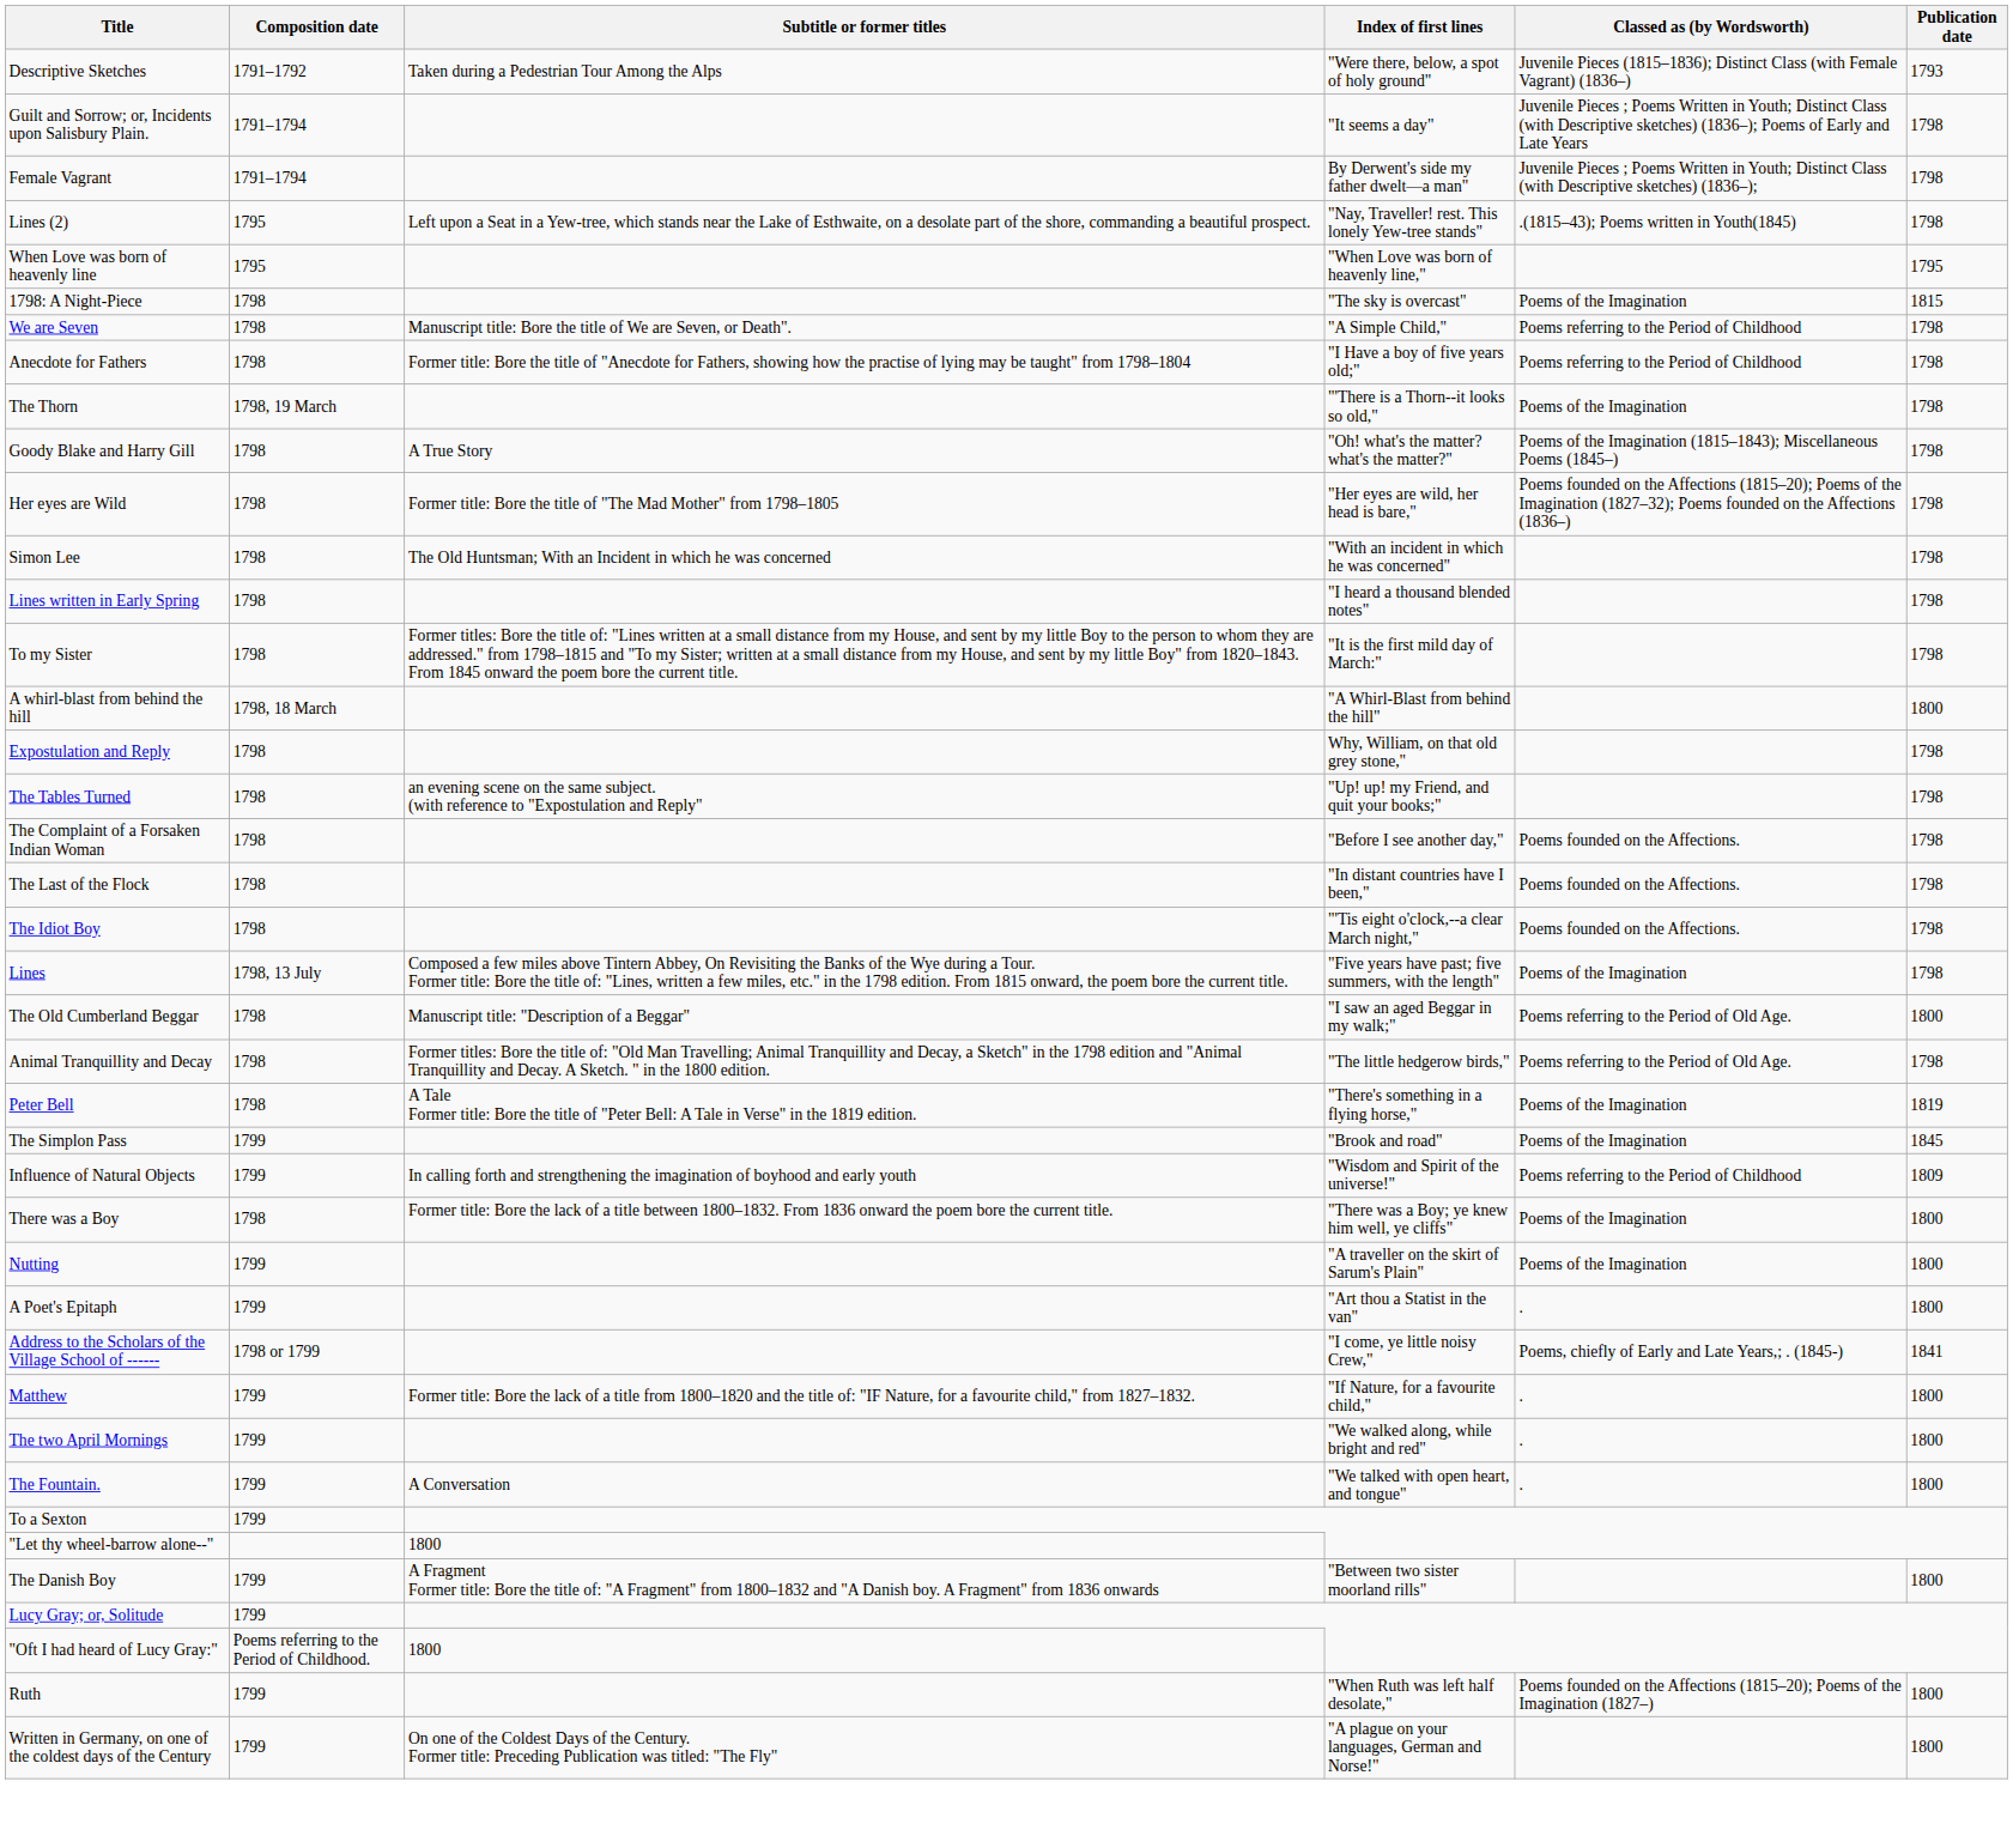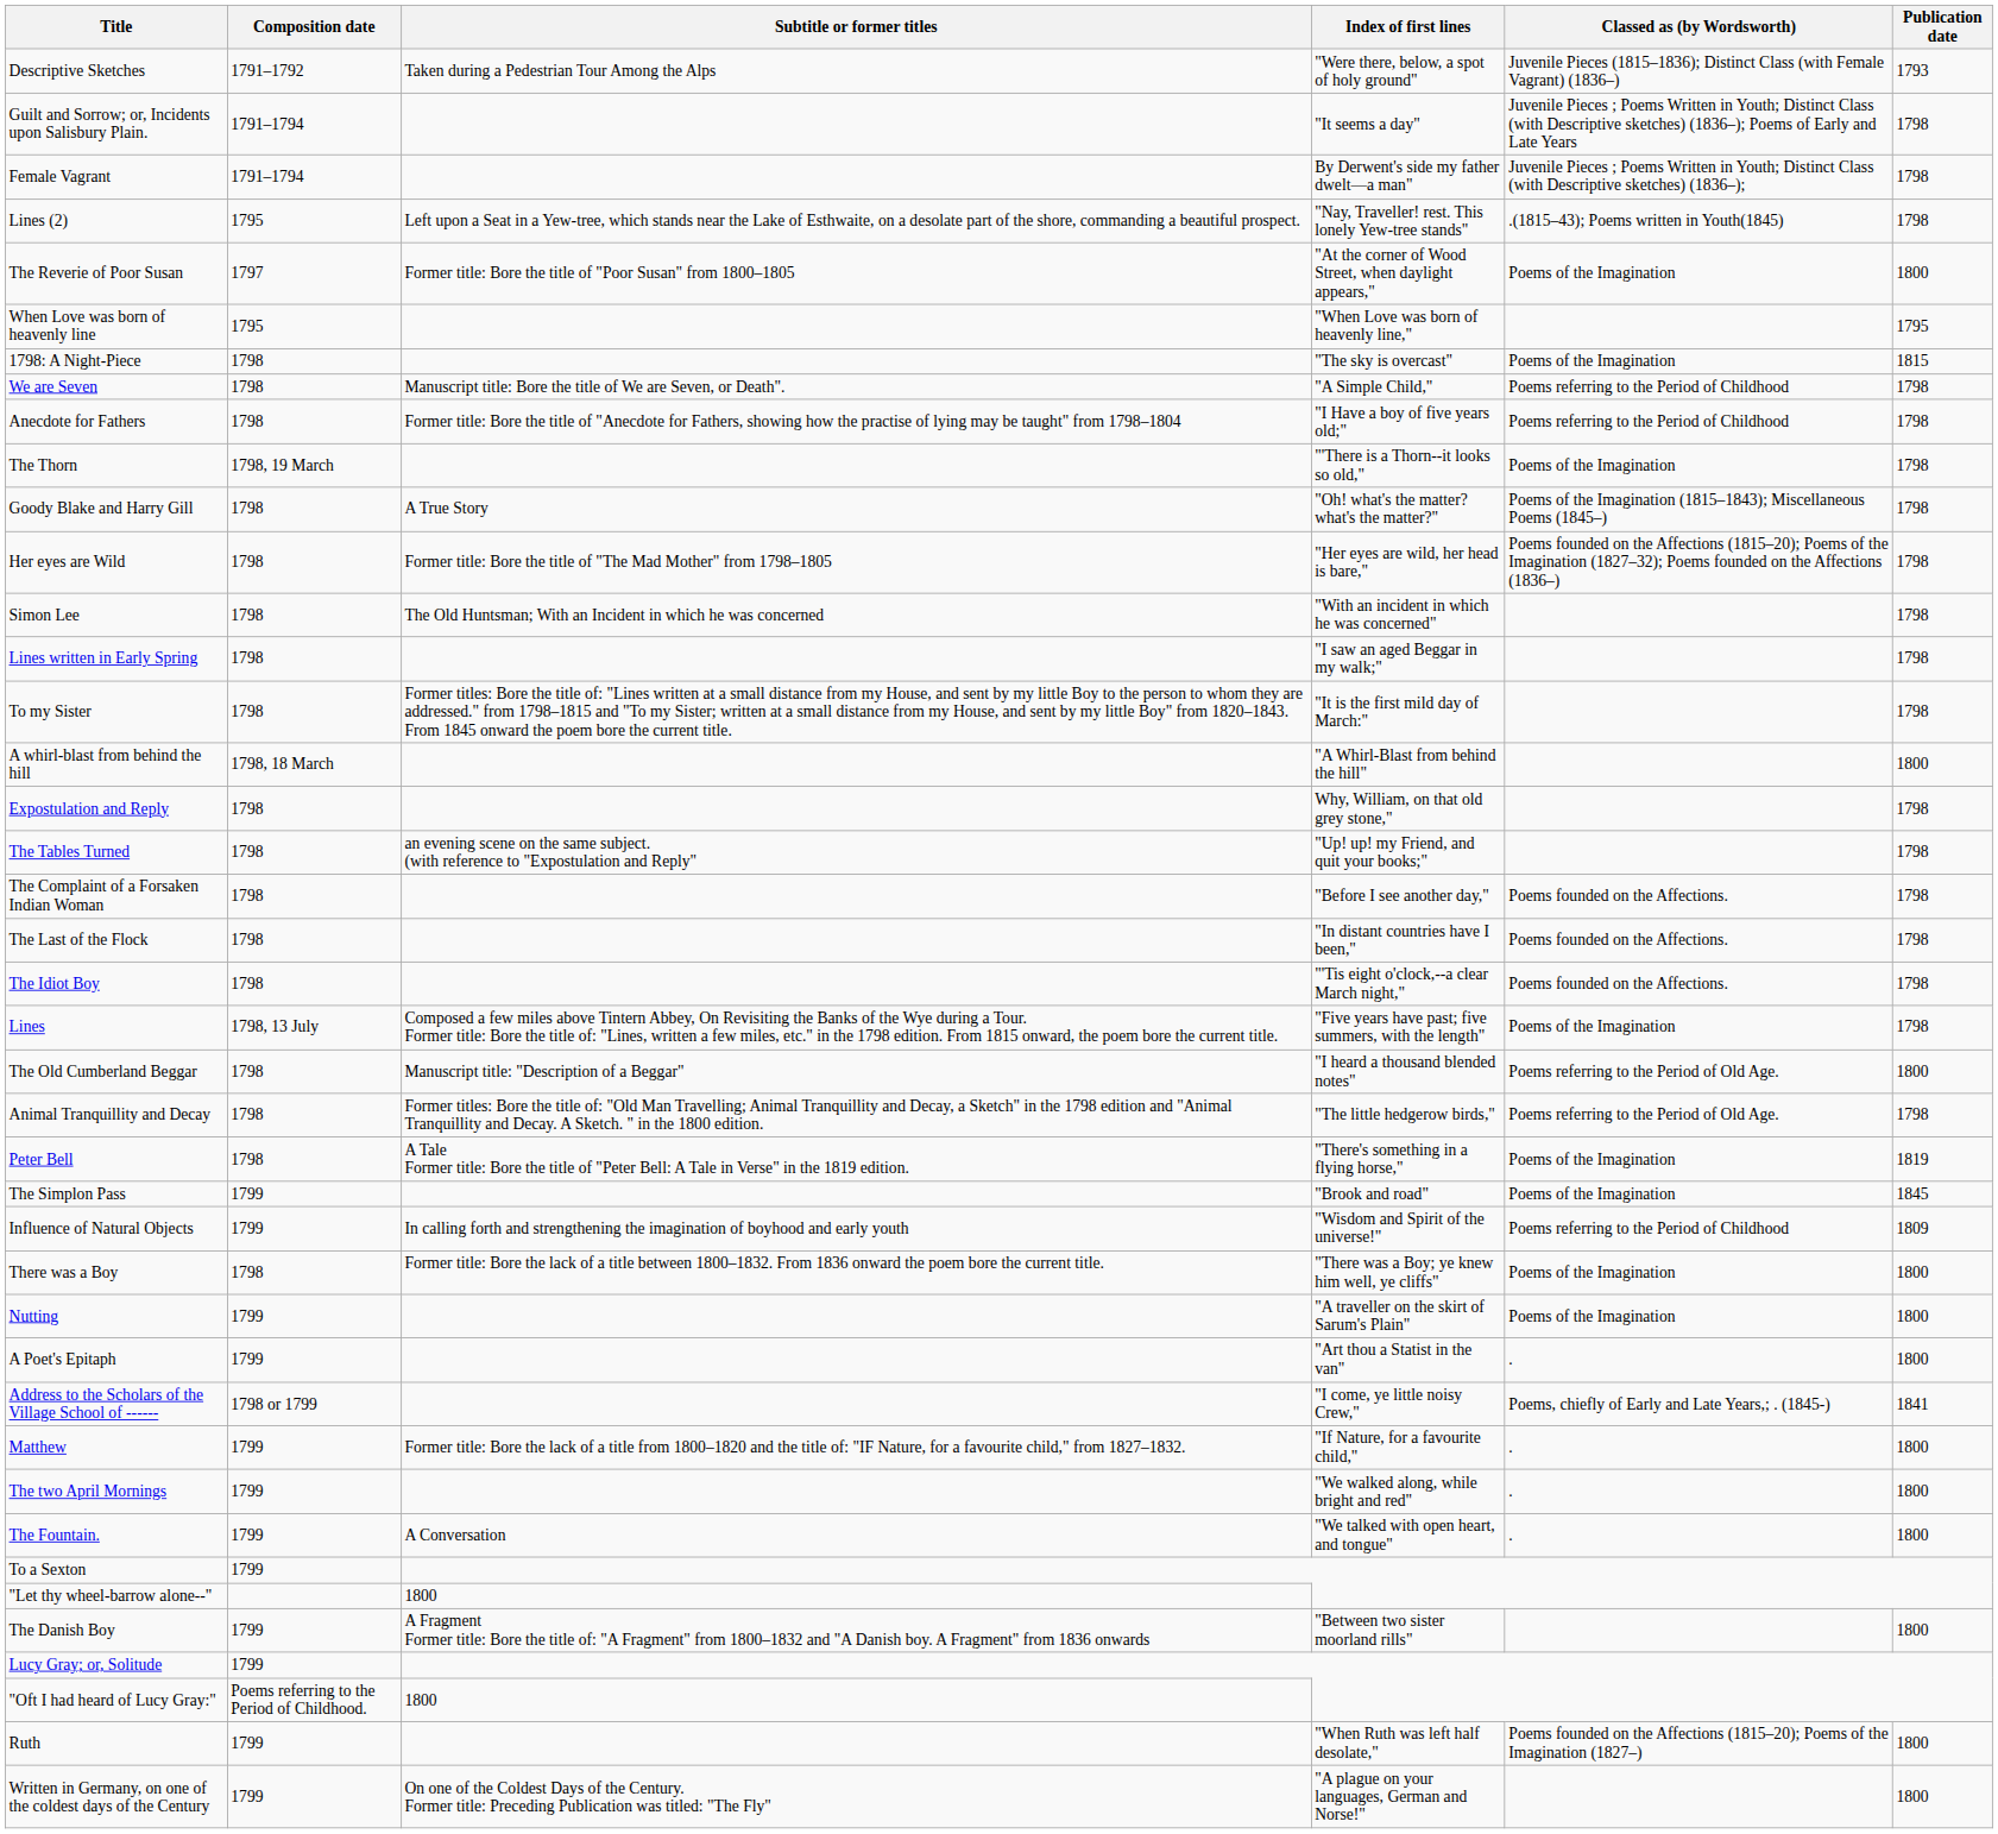 <table class="wikitable">
 <tr>
 <th>Title</th>
 <th>Composition date</th>
 <th>Subtitle or former titles</th>
 <th>Index of first lines</th>
 <th>Classed as (by Wordsworth)</th>
 <th>Publication date</th>
 </tr>
 <tr>
 <td>Descriptive Sketches</td>
 <td>1791–1792</td>
 <td>Taken during a Pedestrian Tour Among the Alps</td>
 <td>"Were there, below, a spot of holy ground"</td>
 <td><span>Juvenile Pieces</span>  (1815–1836); Distinct Class (with Female Vagrant) (1836–)</td>
 <td>1793</td>
 </tr>
 <tr>
 <td>Guilt and Sorrow; or, Incidents upon Salisbury Plain.</td>
 <td>1791–1794</td>
 <td></td>
 <td>"It seems a day"</td>
 <td><span>Juvenile Pieces</span> ; <span>Poems Written in Youth</span>; Distinct Class (with Descriptive sketches) (1836–); <span>Poems of Early and Late Years</span></td>
 <td>1798</td>
 </tr>
 <tr>
 <td>Female Vagrant</td>
 <td>1791–1794</td>
 <td></td>
 <td>By Derwent's side my father dwelt—a man"</td>
 <td><span>Juvenile Pieces</span> ; <span>Poems Written in Youth</span>; Distinct Class (with Descriptive sketches) (1836–);</td>
 <td>1798</td>
 </tr>
 <tr>
 <td>Lines (2)</td>
 <td>1795</td>
 <td>Left upon a Seat in a Yew-tree, which stands near the Lake of Esthwaite, on a desolate part of the shore, commanding a beautiful prospect.</td>
 <td>"Nay, Traveller! rest. This lonely Yew-tree stands"</td>
 <td>.(1815–43); Poems written in Youth(1845)</td>
 <td>1798</td>
+</tr>
+<tr>
+<td>The Reverie of Poor Susan</td>
+<td>1797</td>
+<td>Former title: Bore the title of "Poor Susan" from 1800–1805</td>
+<td>"At the corner of Wood Street, when daylight appears,"</td>
+<td><span>Poems of the Imagination</span></td>
+<td>1800</td>
 </tr>
 <tr>
 <td>When Love was born of heavenly line</td>
 <td>1795</td>
 <td></td>
 <td>"When Love was born of heavenly line,"</td>
 <td></td>
 <td>1795</td>
 </tr>
 <tr>
 <td>1798: A Night-Piece</td>
 <td>1798</td>
 <td></td>
 <td>"The sky is overcast"</td>
 <td><span>Poems of the Imagination</span></td>
 <td>1815</td>
 </tr>
 <tr>
 <td><a href='#'>We are Seven</a></td>
 <td>1798</td>
 <td>Manuscript title: Bore the title of We are Seven, or Death".</td>
 <td>"A Simple Child,"</td>
 <td><span>Poems referring to the Period of Childhood</span></td>
 <td>1798</td>
 </tr>
 <tr>
 <td>Anecdote for Fathers</td>
 <td>1798</td>
 <td>Former title: Bore the title of "Anecdote for Fathers, showing how the practise of lying may be taught" from 1798–1804</td>
 <td>"I Have a boy of five years old;"</td>
 <td><span>Poems referring to the Period of Childhood</span></td>
 <td>1798</td>
 </tr>
 <tr>
 <td>The Thorn</td>
 <td>1798, 19 March</td>
 <td></td>
 <td>"'There is a Thorn--it looks so old,"</td>
 <td><span>Poems of the Imagination</span></td>
 <td>1798</td>
 </tr>
 <tr>
 <td>Goody Blake and Harry Gill</td>
 <td>1798</td>
 <td>A True Story</td>
 <td>"Oh! what's the matter? what's the matter?"</td>
 <td><span>Poems of the Imagination</span> (1815–1843); Miscellaneous Poems (1845–)</td>
 <td>1798</td>
 </tr>
 <tr>
 <td>Her eyes are Wild</td>
 <td>1798</td>
 <td>Former title: Bore the title of "The Mad Mother" from 1798–1805</td>
 <td>"Her eyes are wild, her head is bare,"</td>
 <td><span>Poems founded on the Affections</span> (1815–20); <span>Poems of the Imagination</span> (1827–32); <span>Poems founded on the Affections</span> (1836–)</td>
 <td>1798</td>
 </tr>
 <tr>
 <td>Simon Lee</td>
 <td>1798</td>
 <td>The Old Huntsman; With an Incident in which he was concerned</td>
 <td>"With an incident in which he was concerned"</td>
 <td></td>
 <td>1798</td>
 </tr>
 <tr>
 <td><a href='#'>Lines written in Early Spring</a></td>
 <td>1798</td>
 <td></td>
-<td>"I heard a thousand blended notes"</td>
+<td>"I saw an aged Beggar in my walk;"</td>
 <td></td>
 <td>1798</td>
 </tr>
 <tr>
 <td>To my Sister</td>
 <td>1798</td>
 <td>Former titles: Bore the title of: "Lines written at a small distance from my House, and sent by my little Boy to the person to whom they are addressed." from  1798–1815 and "To my Sister; written at a small distance from my House, and sent by my little Boy" from 1820–1843. From 1845 onward the poem bore the current title.</td>
 <td>"It is the first mild day of March:"</td>
 <td></td>
 <td>1798</td>
 </tr>
 <tr>
 <td>A whirl-blast from behind the hill</td>
 <td>1798, 18 March</td>
 <td></td>
 <td>"A Whirl-Blast from behind the hill"</td>
 <td></td>
 <td>1800</td>
 </tr>
 <tr>
 <td><a href='#'>Expostulation and Reply</a></td>
 <td>1798</td>
 <td></td>
 <td>Why, William, on that old grey stone,"</td>
 <td></td>
 <td>1798</td>
 </tr>
 <tr>
 <td><a href='#'>The Tables Turned</a></td>
 <td>1798</td>
 <td>an evening scene on the same subject.<br>(with reference to "Expostulation and Reply"</td>
 <td>"Up! up! my Friend, and quit your books;"</td>
 <td></td>
 <td>1798</td>
 </tr>
 <tr>
 <td>The Complaint of a Forsaken Indian Woman</td>
 <td>1798</td>
 <td></td>
 <td>"Before I see another day,"</td>
 <td><span>Poems founded on the Affections</span>.</td>
 <td>1798</td>
 </tr>
 <tr>
 <td>The Last of the Flock</td>
 <td>1798</td>
 <td></td>
 <td>"In distant countries have I been,"</td>
 <td><span>Poems founded on the Affections</span>.</td>
 <td>1798</td>
 </tr>
 <tr>
 <td><a href='#'>The Idiot Boy</a></td>
 <td>1798</td>
 <td></td>
 <td>"'Tis eight o'clock,--a clear March night,"</td>
 <td><span>Poems founded on the Affections</span>.</td>
 <td>1798</td>
 </tr>
 <tr>
 <td><a href='#'>Lines</a></td>
 <td>1798, 13 July</td>
 <td>Composed a few miles above Tintern Abbey, On Revisiting the Banks of the Wye during a Tour.<br>Former title: Bore the title of: "Lines, written a few miles, etc."  in the 1798 edition. From 1815 onward, the poem bore the current title.</td>
 <td>"Five years have past; five summers, with the length"</td>
 <td><span>Poems of the Imagination</span></td>
 <td>1798</td>
 </tr>
 <tr>
 <td>The Old Cumberland Beggar</td>
 <td>1798</td>
 <td>Manuscript title: "Description of a Beggar"<br></td>
-<td>"I saw an aged Beggar in my walk;"</td>
+<td>"I heard a thousand blended notes"</td>
 <td>Poems referring to the Period of Old Age.</td>
 <td>1800</td>
 </tr>
 <tr>
 <td>Animal Tranquillity and Decay</td>
 <td>1798</td>
 <td>Former titles: Bore the title of: "Old Man Travelling; Animal Tranquillity and Decay, a Sketch" in the 1798 edition and "Animal Tranquillity and Decay. A Sketch. " in the 1800 edition.</td>
 <td>"The little hedgerow birds,"</td>
 <td>Poems referring to the Period of Old Age.</td>
 <td>1798</td>
 </tr>
 <tr>
 <td><a href='#'>Peter Bell</a></td>
 <td>1798</td>
 <td>A Tale<br>Former title: Bore the title of "Peter Bell: A Tale in Verse" in the 1819 edition.</td>
 <td>"There's something in a flying horse,"</td>
 <td><span>Poems of the Imagination</span></td>
 <td>1819</td>
 </tr>
 <tr>
 <td>The Simplon Pass</td>
 <td>1799</td>
 <td></td>
 <td>"Brook and road"</td>
 <td><span>Poems of the Imagination</span></td>
 <td>1845</td>
 </tr>
 <tr>
 <td>Influence of Natural Objects</td>
 <td>1799</td>
 <td>In calling forth and strengthening the imagination of boyhood and early youth</td>
 <td>"Wisdom and Spirit of the universe!"</td>
 <td><span>Poems referring to the Period of Childhood</span></td>
 <td>1809</td>
 </tr>
 <tr>
 <td>There was a Boy</td>
 <td>1798</td>
 <td>Former title: Bore the lack of a title between 1800–1832. From 1836 onward the poem bore the current title.<br><br></td>
 <td>"There was a Boy; ye knew him well, ye cliffs"</td>
 <td><span>Poems of the Imagination</span></td>
 <td>1800</td>
 </tr>
 <tr>
 <td><a href='#'>Nutting</a></td>
 <td>1799</td>
 <td></td>
 <td>"A traveller on the skirt of Sarum's Plain"</td>
 <td><span>Poems of the Imagination</span></td>
 <td>1800</td>
 </tr>
 <tr>
 <td>A Poet's Epitaph</td>
 <td>1799</td>
 <td></td>
 <td>"Art thou a Statist in the van"</td>
 <td>.</td>
 <td>1800</td>
 </tr>
 <tr>
 <td><a href='#'>Address to the Scholars of the Village School of ------</a></td>
 <td>1798 or 1799</td>
 <td></td>
 <td>"I come, ye little noisy Crew,"</td>
 <td>Poems, chiefly of Early and Late Years,; . (1845-)</td>
 <td>1841</td>
 </tr>
 <tr>
 <td><a href='#'>Matthew</a></td>
 <td>1799</td>
 <td>Former title: Bore the lack of a title from 1800–1820 and the title of: "IF Nature, for a favourite child," from 1827–1832.</td>
 <td>"If Nature, for a favourite child,"</td>
 <td>.</td>
 <td>1800</td>
 </tr>
 <tr>
 <td><a href='#'>The two April Mornings</a></td>
 <td>1799</td>
 <td></td>
 <td>"We walked along, while bright and red"</td>
 <td>.</td>
 <td>1800</td>
 </tr>
 <tr>
 <td><a href='#'>The Fountain.</a></td>
 <td>1799</td>
 <td>A Conversation</td>
 <td>"We talked with open heart, and tongue"</td>
 <td>.</td>
 <td>1800</td>
 </tr>
 <tr>
 <td>To a Sexton</td>
 <td>1799</td>
 </tr>
 <tr>
 <td>"Let thy wheel-barrow alone--"</td>
 <td></td>
 <td>1800</td>
 </tr>
 <tr>
 <td>The Danish Boy</td>
 <td>1799</td>
 <td>A Fragment<br>Former title: Bore the title of: "A Fragment" from 1800–1832 and "A Danish boy. A Fragment" from 1836 onwards</td>
 <td>"Between two sister moorland rills"</td>
 <td></td>
 <td>1800</td>
 </tr>
 <tr>
 <td><a href='#'>Lucy Gray; or, Solitude</a></td>
 <td>1799</td>
 </tr>
 <tr>
 <td>"Oft I had heard of Lucy Gray:"</td>
 <td><span>Poems referring to the Period of Childhood</span>.</td>
 <td>1800</td>
 </tr>
 <tr>
 <td>Ruth</td>
 <td>1799</td>
 <td></td>
 <td>"When Ruth was left half desolate,"</td>
 <td><span>Poems founded on the Affections</span> (1815–20); <span>Poems of the Imagination</span> (1827–)</td>
 <td>1800</td>
 </tr>
 <tr>
 <td>Written in Germany, on one of the coldest days of the Century</td>
 <td>1799</td>
 <td>On one of the Coldest Days of the Century.<br>Former title: Preceding Publication was titled: "The Fly"</td>
 <td>"A plague on your languages, German and Norse!"</td>
 <td></td>
 <td>1800</td>
 </tr>
 </table>
